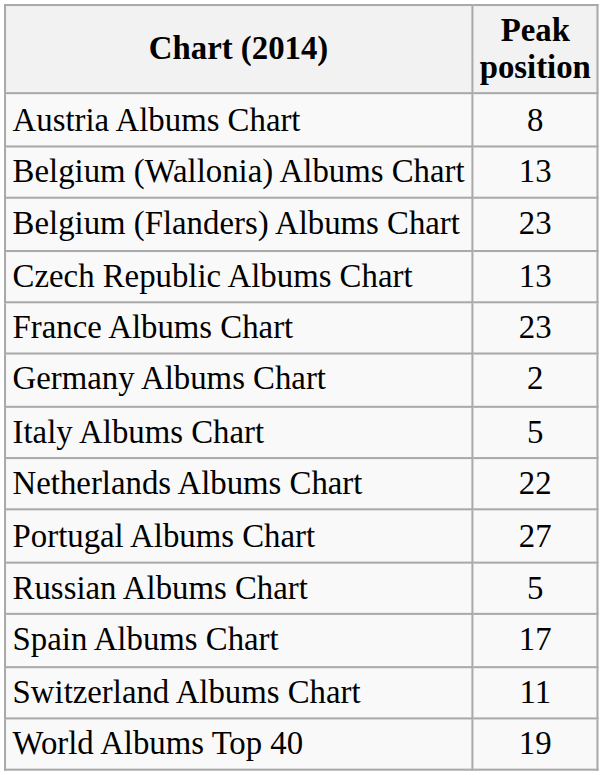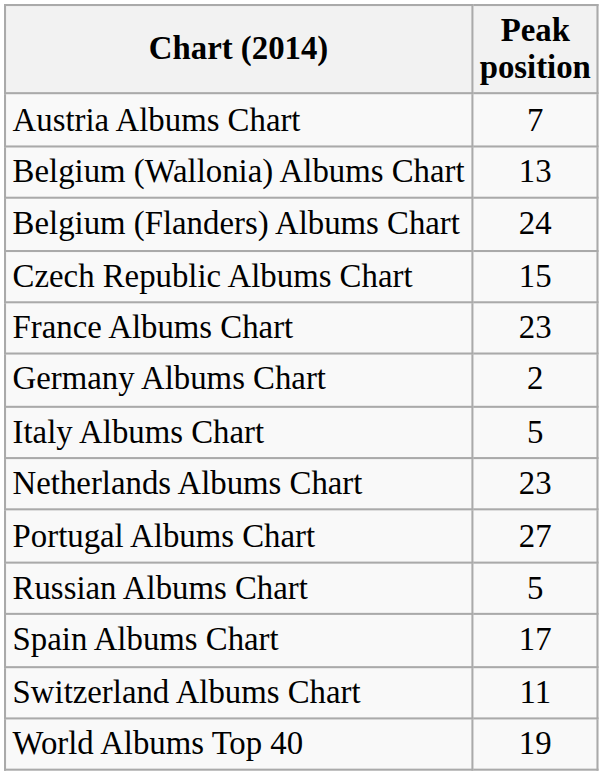 <table class="wikitable">
 <tr>
 <th align="left">Chart (2014)</th>
 <th align="left">Peak<br>position</th>
 </tr>
 <tr>
 <td align="left">Austria Albums Chart</td>
-<td align="center">8</td>
+<td align="center">7</td>
 </tr>
 <tr>
 <td align="left">Belgium (Wallonia) Albums Chart</td>
 <td align="center">13</td>
 </tr>
 <tr>
 <td align="left">Belgium (Flanders) Albums Chart</td>
-<td align="center">23</td>
+<td align="center">24</td>
 </tr>
 <tr>
 <td align="left">Czech Republic Albums Chart</td>
-<td align="center">13</td>
+<td align="center">15</td>
 </tr>
 <tr>
 <td align="left">France Albums Chart</td>
 <td align="center">23</td>
 </tr>
 <tr>
 <td align="left">Germany Albums Chart</td>
 <td align="center">2</td>
 </tr>
 <tr>
 <td align="left">Italy Albums Chart</td>
 <td align="center">5</td>
 </tr>
 <tr>
 <td align="left">Netherlands Albums Chart</td>
-<td align="center">22</td>
+<td align="center">23</td>
 </tr>
 <tr>
 <td align="left">Portugal Albums Chart</td>
 <td align="center">27</td>
 </tr>
 <tr>
 <td align="left">Russian Albums Chart</td>
 <td align="center">5</td>
 </tr>
 <tr>
 <td align="left">Spain Albums Chart</td>
 <td align="center">17</td>
 </tr>
 <tr>
 <td align="left">Switzerland Albums Chart</td>
 <td align="center">11</td>
 </tr>
 <tr>
 <td align="left">World Albums Top 40</td>
 <td align="center">19</td>
 </tr>
 </table>
